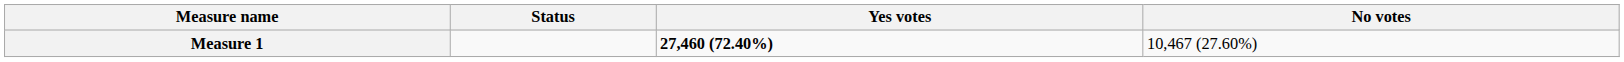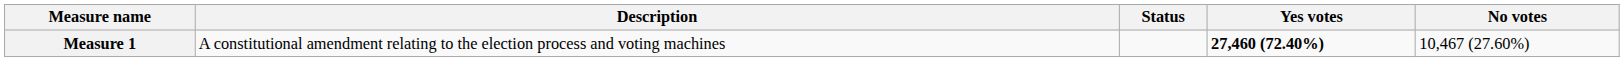 <table class="wikitable sortable plainrowheaders" style="width:100%">
 <tr>
 <th scope="col">Measure name</th>
+<th class="unsortable" scope="col">Description</th>
 <th scope="col">Status</th>
 <th scope="col">Yes votes</th>
 <th scope="col">No votes</th>
 </tr>
 <tr>
 <th scope="row">Measure 1</th>
+<td>A constitutional amendment relating to the election process and voting machines</td>
 <td></td>
 <td><strong>27,460 (72.40%)</strong></td>
 <td>10,467 (27.60%)</td>
 </tr>
 </table>
